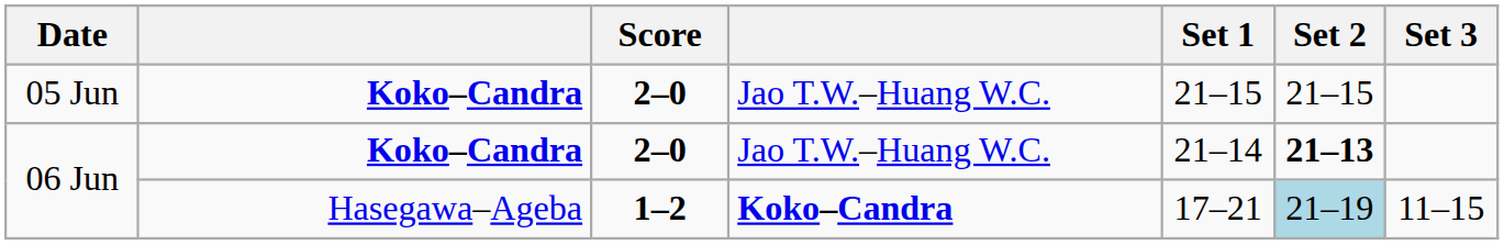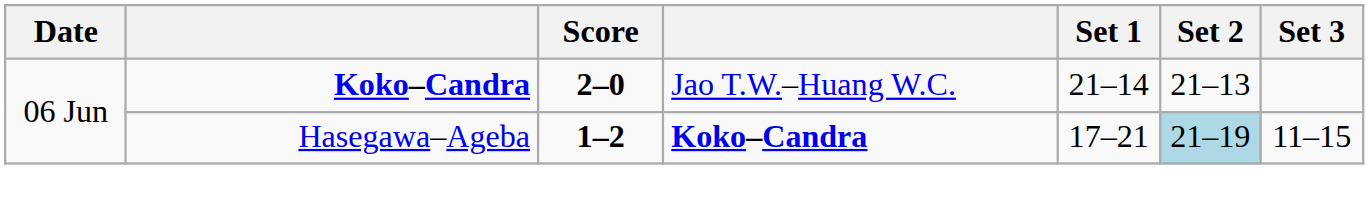 <table class="wikitable" style="text-align: center; font-size:90% ">
 <tr>
 <th width="60">Date</th>
 <th align="right" width="250"></th>
 <th width="60">Score</th>
 <th align="left" width="250"></th>
 <th width="50">Set 1</th>
 <th width="50">Set 2</th>
 <th width="50">Set 3</th>
 </tr>
 <tr>
-<td>05 Jun</td>
-<td align=right><strong><a href='#'>Koko</a>–<a href='#'>Candra</a> </strong></td>
-<td align=center><strong>2–0</strong></td>
-<td align=left> <a href='#'>Jao T.W.</a>–<a href='#'>Huang W.C.</a></td>
-<td>21–15</td>
-<td>21–15</td>
-<td></td>
-</tr>
-<tr>
 <td rowspan=2>06 Jun</td>
 <td align=right><strong><a href='#'>Koko</a>–<a href='#'>Candra</a> </strong></td>
 <td align=center><strong>2–0</strong></td>
 <td align=left> <a href='#'>Jao T.W.</a>–<a href='#'>Huang W.C.</a></td>
 <td>21–14</td>
-<td><strong>21–13</strong></td>
+<td>21–13</td>
 <td></td>
 </tr>
 <tr>
 <td align=right><a href='#'>Hasegawa</a>–<a href='#'>Ageba</a> </td>
 <td align=center><strong>1–2</strong></td>
 <td align=left><strong> <a href='#'>Koko</a>–<a href='#'>Candra</a></strong></td>
 <td>17–21</td>
 <td style="background: lightblue;">21–19</td>
 <td>11–15</td>
 </tr>
 </table>
